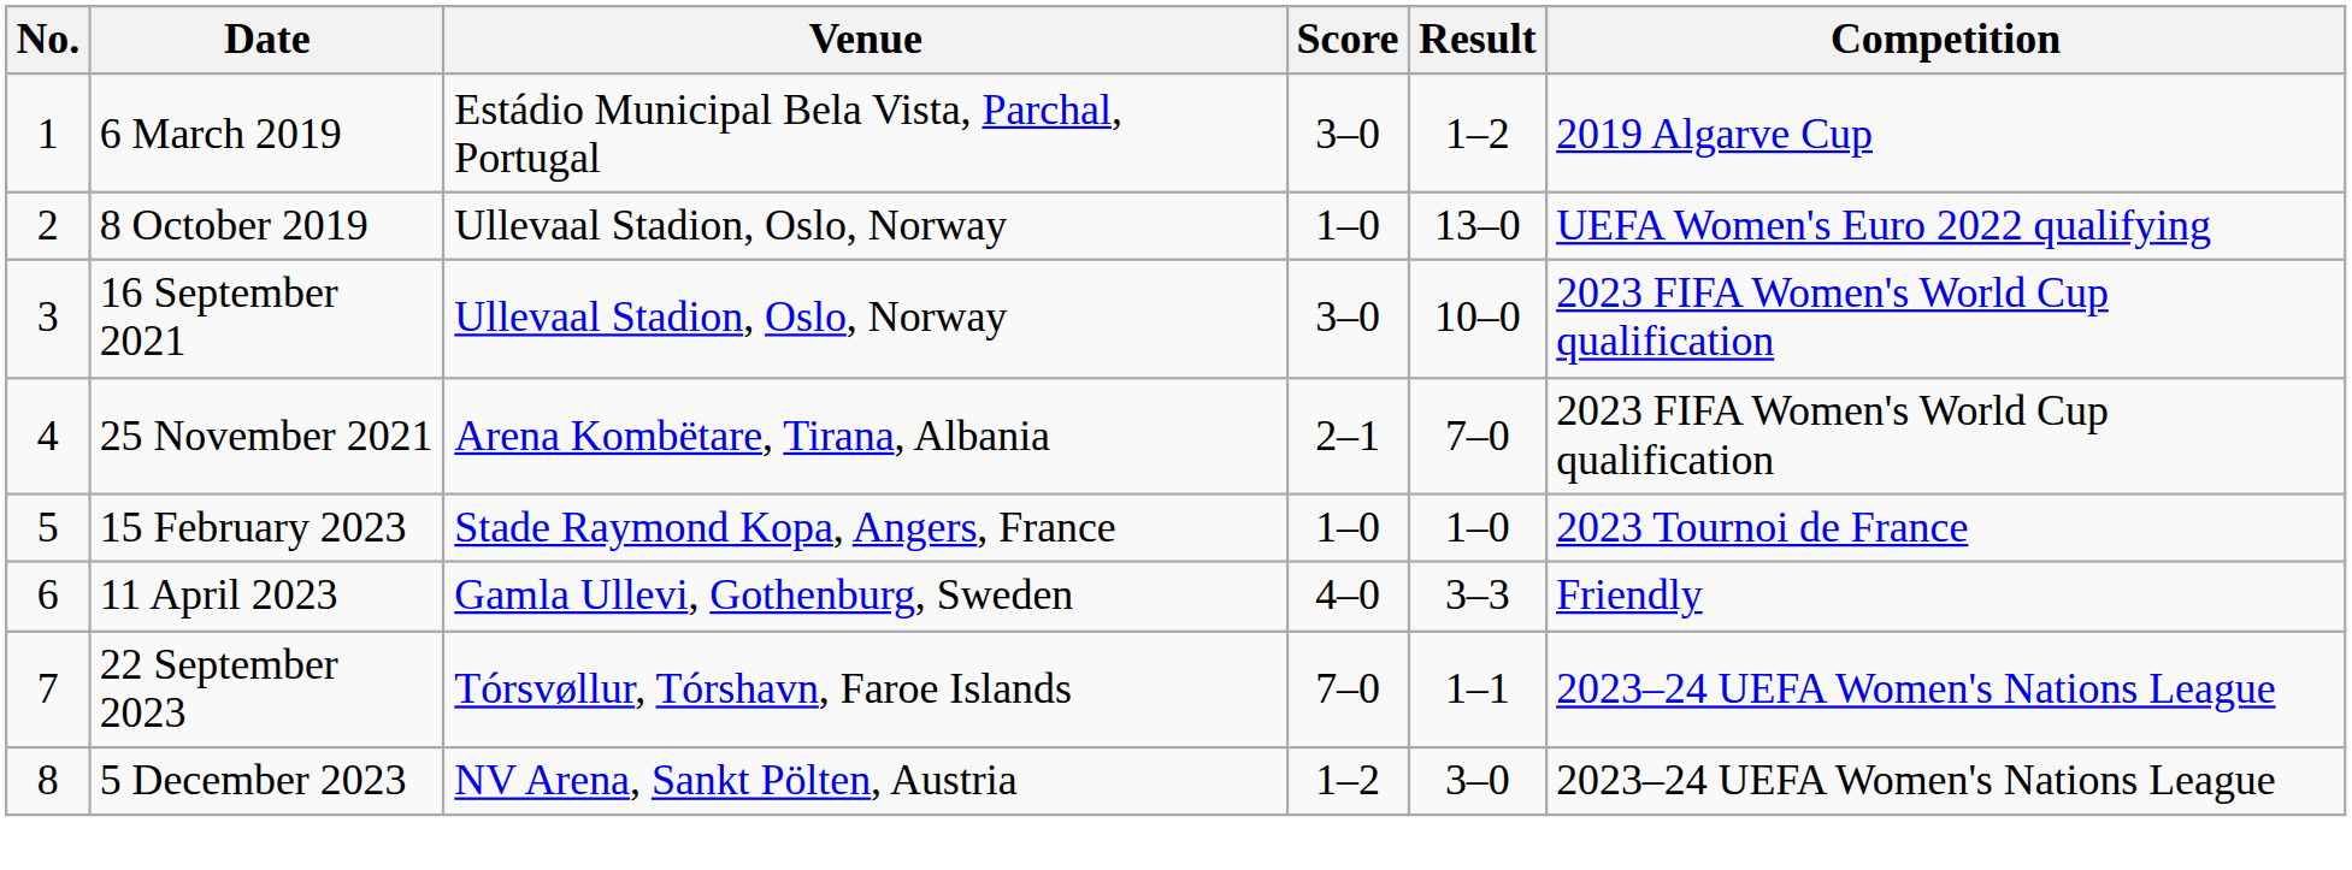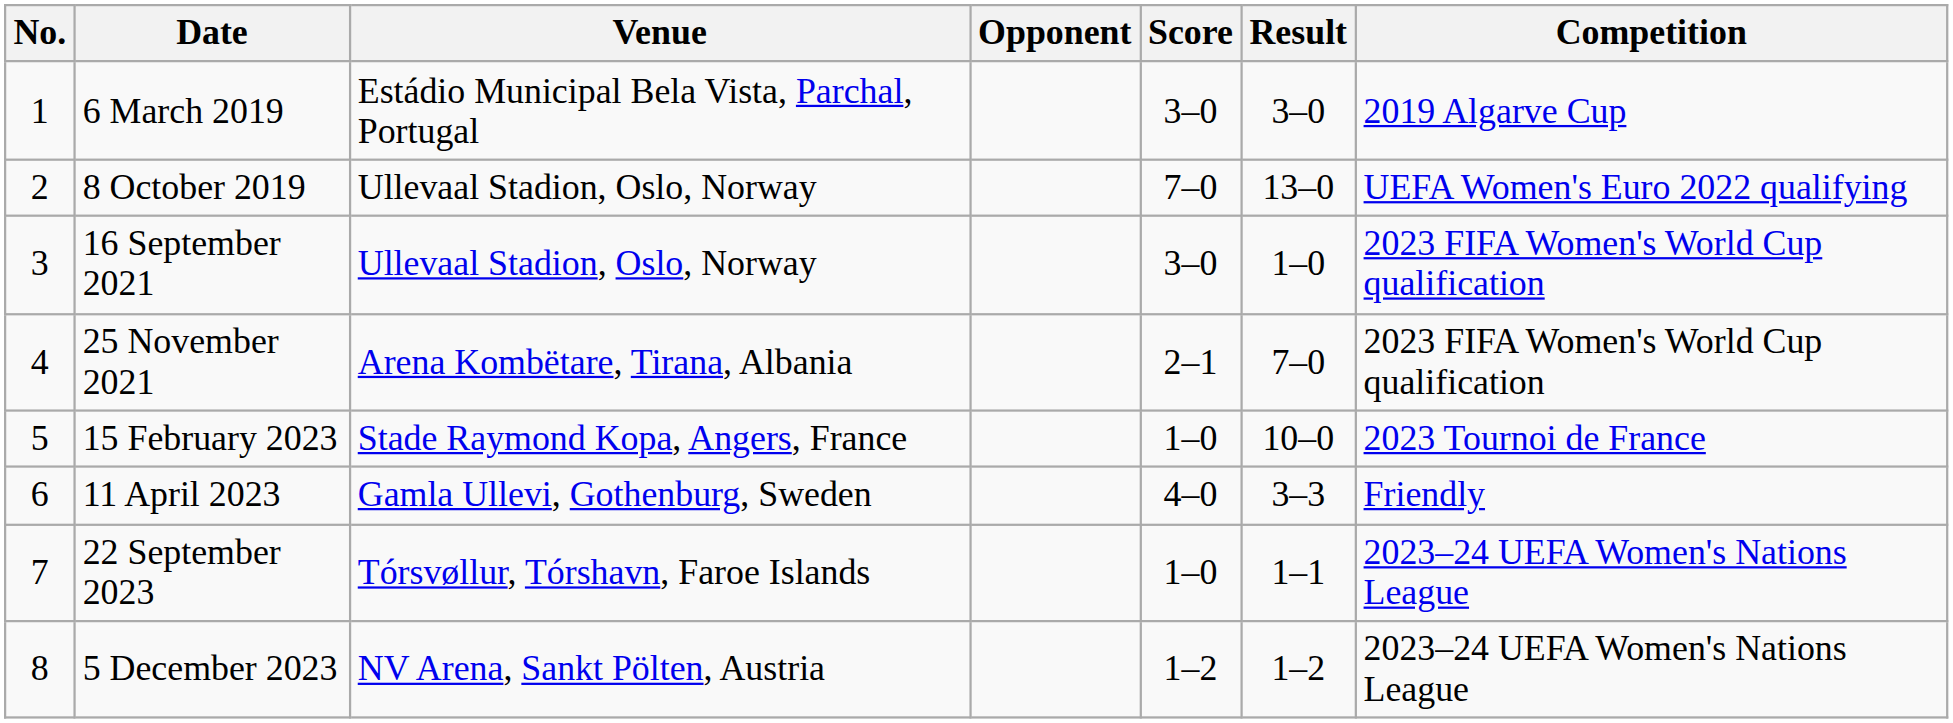 <table class="wikitable sortable">
 <tr>
 <th scope="col">No.</th>
 <th scope="col">Date</th>
 <th scope="col">Venue</th>
+<th scope="col">Opponent</th>
 <th scope="col">Score</th>
 <th scope="col">Result</th>
 <th scope="col">Competition</th>
 </tr>
 <tr>
 <td align="center">1</td>
 <td>6 March 2019</td>
 <td>Estádio Municipal Bela Vista, <a href='#'>Parchal</a>, Portugal</td>
+<td></td>
 <td align="center">3–0</td>
-<td align="center">1–2</td>
+<td align="center">3–0</td>
 <td><a href='#'>2019 Algarve Cup</a></td>
 </tr>
 <tr>
 <td align="center">2</td>
 <td>8 October 2019</td>
 <td>Ullevaal Stadion, Oslo, Norway</td>
-<td align="center">1–0</td>
+<td></td>
+<td align="center">7–0</td>
 <td align="center">13–0</td>
 <td><a href='#'>UEFA Women's Euro 2022 qualifying</a></td>
 </tr>
 <tr>
 <td align="center">3</td>
 <td>16 September 2021</td>
 <td><a href='#'>Ullevaal Stadion</a>, <a href='#'>Oslo</a>, Norway</td>
+<td></td>
 <td align="center">3–0</td>
-<td align="center">10–0</td>
+<td align="center">1–0</td>
 <td><a href='#'>2023 FIFA Women's World Cup qualification</a></td>
 </tr>
 <tr>
 <td align="center">4</td>
 <td>25 November 2021</td>
 <td><a href='#'>Arena Kombëtare</a>, <a href='#'>Tirana</a>, Albania</td>
+<td></td>
 <td align="center">2–1</td>
 <td align="center">7–0</td>
 <td>2023 FIFA Women's World Cup qualification</td>
 </tr>
 <tr>
 <td align="center">5</td>
 <td>15 February 2023</td>
 <td><a href='#'>Stade Raymond Kopa</a>, <a href='#'>Angers</a>, France</td>
+<td></td>
 <td align="center">1–0</td>
-<td align="center">1–0</td>
+<td align="center">10–0</td>
 <td><a href='#'>2023 Tournoi de France</a></td>
 </tr>
 <tr>
 <td align="center">6</td>
 <td>11 April 2023</td>
 <td><a href='#'>Gamla Ullevi</a>, <a href='#'>Gothenburg</a>, Sweden</td>
+<td></td>
 <td align="center">4–0</td>
 <td align="center">3–3</td>
 <td><a href='#'>Friendly</a></td>
 </tr>
 <tr>
 <td align="center">7</td>
 <td>22 September 2023</td>
 <td><a href='#'>Tórsvøllur</a>, <a href='#'>Tórshavn</a>, Faroe Islands</td>
-<td align="center">7–0</td>
+<td></td>
+<td align="center">1–0</td>
 <td align="center">1–1</td>
 <td><a href='#'>2023–24 UEFA Women's Nations League</a></td>
 </tr>
 <tr>
 <td align="center">8</td>
 <td>5 December 2023</td>
 <td><a href='#'>NV Arena</a>, <a href='#'>Sankt Pölten</a>, Austria</td>
+<td></td>
 <td align="center">1–2</td>
-<td align="center">3–0</td>
+<td align="center">1–2</td>
 <td>2023–24 UEFA Women's Nations League</td>
 </tr>
 </table>
